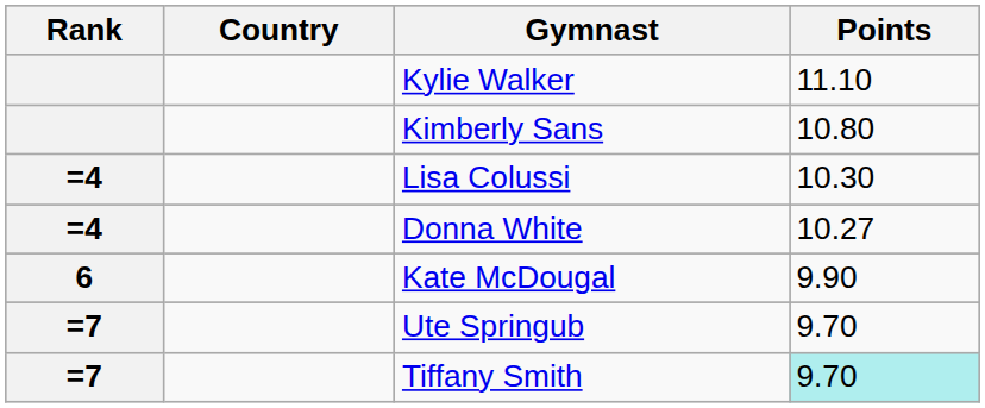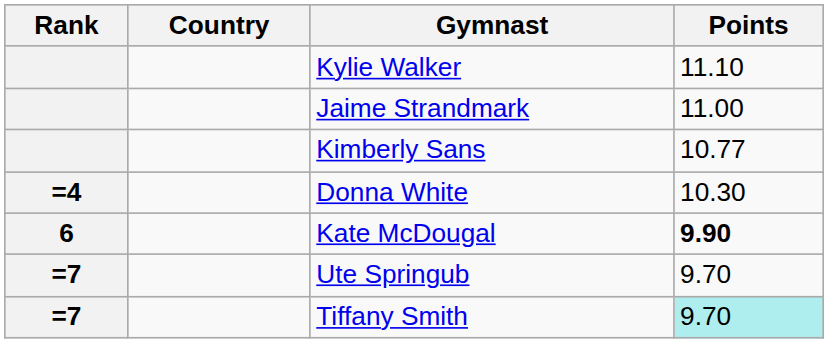 <table class="wikitable" width=500>
 <tr bgcolor="#efefef">
 <th>Rank</th>
 <th>Country</th>
 <th>Gymnast</th>
 <th>Points</th>
 </tr>
 <tr>
 <th></th>
 <td></td>
 <td><a href='#'>Kylie Walker</a></td>
 <td>11.10</td>
 </tr>
 <tr>
 <th></th>
 <td></td>
-<td><a href='#'>Kimberly Sans</a></td>
-<td>10.80</td>
+<td><a href='#'>Jaime Strandmark</a></td>
+<td>11.00</td>
 </tr>
 <tr>
-<th>=4</th>
+<th></th>
 <td></td>
-<td><a href='#'>Lisa Colussi</a></td>
-<td>10.30</td>
+<td><a href='#'>Kimberly Sans</a></td>
+<td>10.77</td>
 </tr>
 <tr>
 <th>=4</th>
 <td></td>
 <td><a href='#'>Donna White</a></td>
-<td>10.27</td>
+<td>10.30</td>
 </tr>
 <tr>
 <th>6</th>
 <td></td>
 <td><a href='#'>Kate McDougal</a></td>
-<td>9.90</td>
+<td><strong>9.90</strong></td>
 </tr>
 <tr>
 <th>=7</th>
 <td></td>
 <td><a href='#'>Ute Springub</a></td>
 <td>9.70</td>
 </tr>
 <tr>
 <th>=7</th>
 <td></td>
 <td><a href='#'>Tiffany Smith</a></td>
 <td style="background: paleturquoise;">9.70</td>
 </tr>
 </table>
